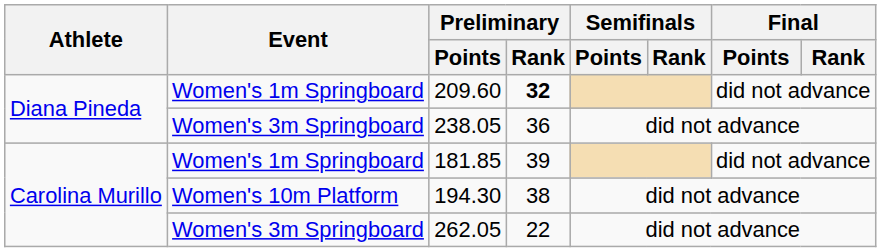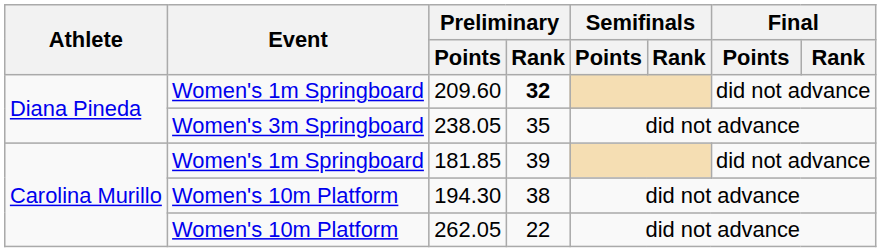 <table class=wikitable style="font-size:90%">
 <tr>
 <th rowspan="2">Athlete</th>
 <th rowspan="2">Event</th>
 <th colspan="2">Preliminary</th>
 <th colspan="2">Semifinals</th>
 <th colspan="2">Final</th>
 </tr>
 <tr>
 <th>Points</th>
 <th>Rank</th>
 <th>Points</th>
 <th>Rank</th>
 <th>Points</th>
 <th>Rank</th>
 </tr>
 <tr>
 <td rowspan="2"><a href='#'>Diana Pineda</a></td>
 <td><a href='#'>Women's 1m Springboard</a></td>
 <td align=center>209.60</td>
 <td align=center><strong>32</strong></td>
 <td colspan= 2 bgcolor="wheat"></td>
 <td align=center colspan=2>did not advance</td>
 </tr>
 <tr>
 <td><a href='#'>Women's 3m Springboard</a></td>
 <td align=center>238.05</td>
-<td align=center>36</td>
+<td align=center>35</td>
 <td align=center colspan=4>did not advance</td>
 </tr>
 <tr>
 <td rowspan="3"><a href='#'>Carolina Murillo</a></td>
 <td><a href='#'>Women's 1m Springboard</a></td>
 <td align=center>181.85</td>
 <td align=center>39</td>
 <td colspan= 2 bgcolor="wheat"></td>
 <td align=center colspan=2>did not advance</td>
 </tr>
 <tr>
 <td><a href='#'>Women's 10m Platform</a></td>
 <td align=center>194.30</td>
 <td align=center>38</td>
 <td align=center colspan=4>did not advance</td>
 </tr>
 <tr>
-<td><a href='#'>Women's 3m Springboard</a></td>
+<td><a href='#'>Women's 10m Platform</a></td>
 <td align=center>262.05</td>
 <td align=center>22</td>
 <td align=center colspan=4>did not advance</td>
 </tr>
 </table>
